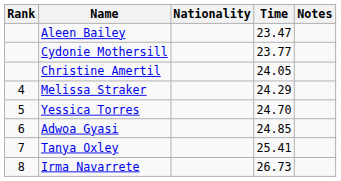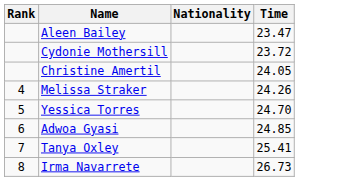 <table class="wikitable sortable" style="text-align:center">
 <tr>
 <th>Rank</th>
 <th>Name</th>
 <th>Nationality</th>
 <th>Time</th>
-<th>Notes</th>
 </tr>
 <tr>
 <td align=center></td>
 <td align=left><a href='#'>Aleen Bailey</a></td>
 <td align=left></td>
 <td>23.47</td>
-<td></td>
 </tr>
 <tr>
 <td align=center></td>
 <td align=left><a href='#'>Cydonie Mothersill</a></td>
 <td align=left></td>
-<td>23.77</td>
-<td></td>
+<td>23.72</td>
 </tr>
 <tr>
 <td align=center></td>
 <td align=left><a href='#'>Christine Amertil</a></td>
 <td align=left></td>
 <td>24.05</td>
-<td></td>
 </tr>
 <tr>
 <td align=center>4</td>
 <td align=left><a href='#'>Melissa Straker</a></td>
 <td align=left></td>
-<td>24.29</td>
-<td></td>
+<td>24.26</td>
 </tr>
 <tr>
 <td align=center>5</td>
 <td align=left><a href='#'>Yessica Torres</a></td>
 <td align=left></td>
 <td>24.70</td>
-<td></td>
 </tr>
 <tr>
 <td align=center>6</td>
 <td align=left><a href='#'>Adwoa Gyasi</a></td>
 <td align=left></td>
 <td>24.85</td>
-<td></td>
 </tr>
 <tr>
 <td align=center>7</td>
 <td align=left><a href='#'>Tanya Oxley</a></td>
 <td align=left></td>
 <td>25.41</td>
-<td></td>
 </tr>
 <tr>
 <td align=center>8</td>
 <td align=left><a href='#'>Irma Navarrete</a></td>
 <td align=left></td>
 <td>26.73</td>
-<td></td>
 </tr>
 </table>
